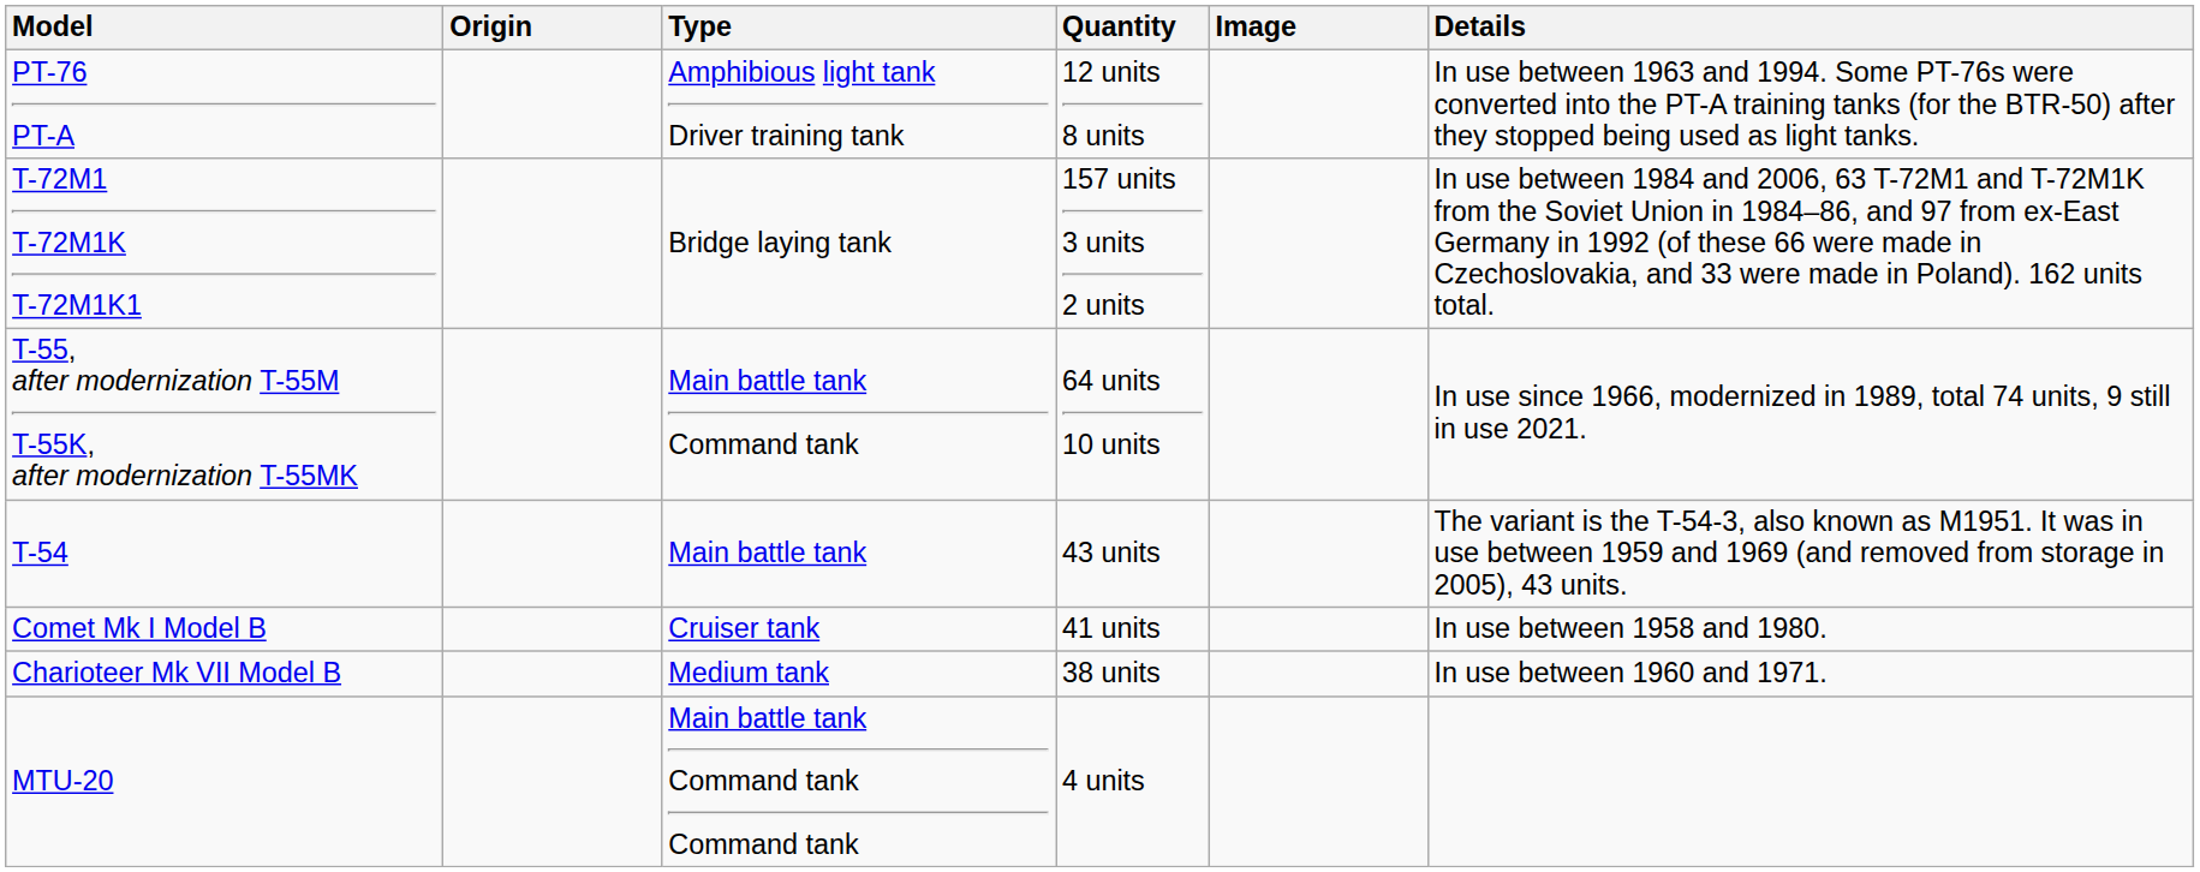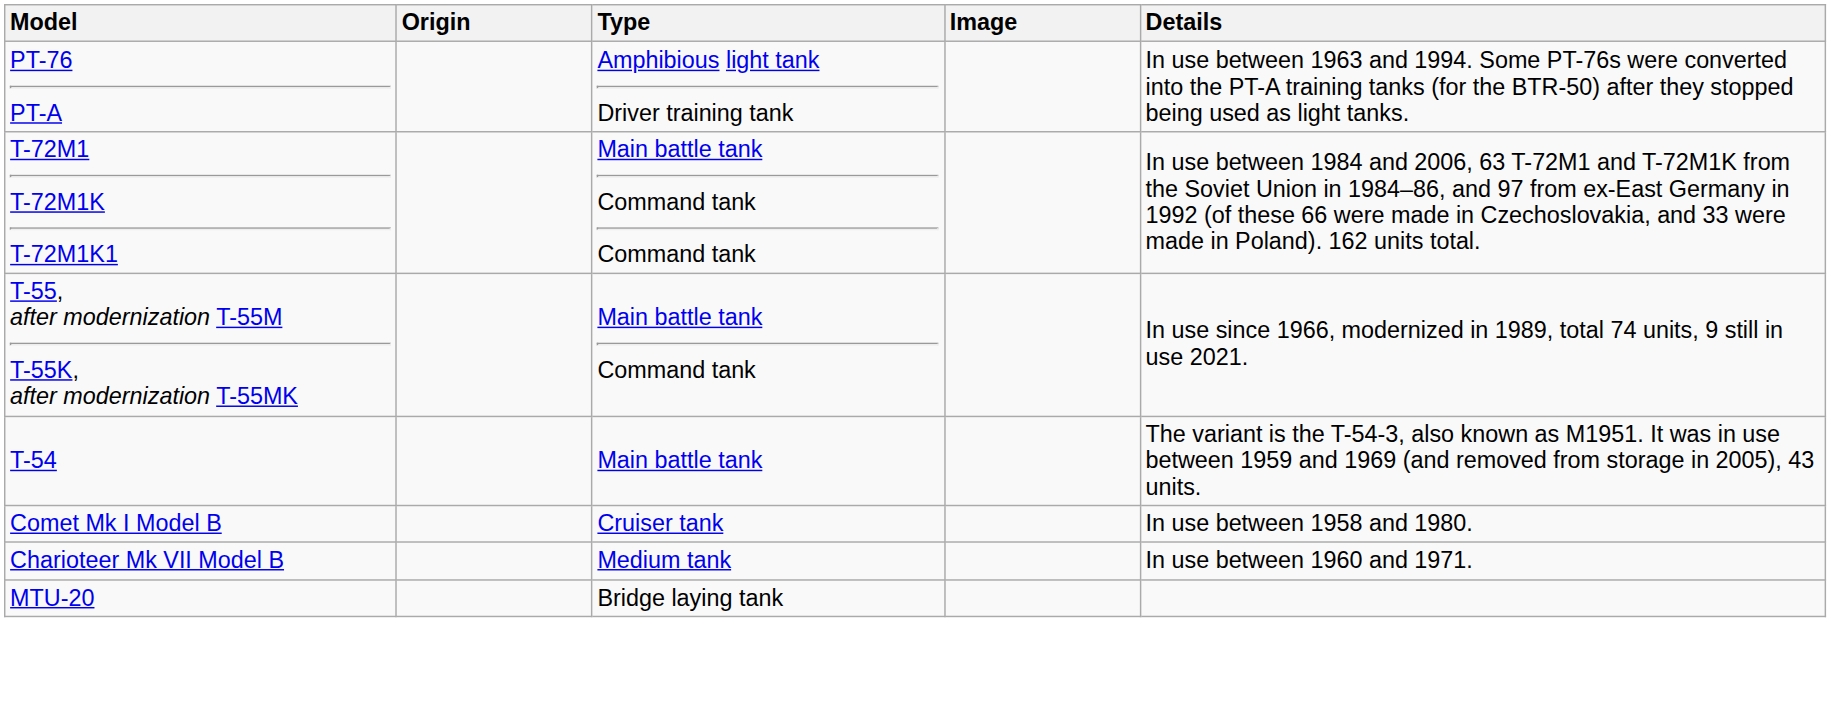 <table class="wikitable">
 <tr>
 <th style="text-align: left; width:20%;">Model</th>
 <th style="text-align: left; width:10%;">Origin</th>
 <th style="text-align: left; width:18%;">Type</th>
-<th style="text-align: left; width:7%;">Quantity</th>
 <th style="text-align: left; width:10%;">Image</th>
 <th style="text-align: left; width:35%;">Details</th>
 </tr>
 <tr>
 <td><a href='#'>PT-76</a><hr><a href='#'>PT-A</a></td>
 <td></td>
 <td><a href='#'>Amphibious</a> <a href='#'>light tank</a><hr>Driver training tank</td>
-<td>12 units<hr>8 units</td>
 <td></td>
 <td>In use between 1963 and 1994. Some PT-76s were converted into the PT-A training tanks (for the BTR-50) after they stopped being used as light tanks.</td>
 </tr>
 <tr>
 <td><a href='#'>T-72M1</a><hr><a href='#'>T-72M1K</a><hr><a href='#'>T-72M1K1</a></td>
 <td></td>
-<td>Bridge laying tank</td>
-<td>157 units<hr>3 units<hr>2 units</td>
+<td><a href='#'>Main battle tank</a><hr>Command tank<hr>Command tank</td>
 <td></td>
 <td>In use between 1984 and 2006, 63 T-72M1 and T-72M1K from the Soviet Union in 1984–86, and 97 from ex-East Germany in 1992 (of these 66 were made in Czechoslovakia, and 33 were made in Poland). 162 units total.</td>
 </tr>
 <tr>
 <td><a href='#'>T-55</a>,<br><em>after modernization</em> <a href='#'>T-55M</a><hr><a href='#'>T-55K</a>,<br><em>after modernization</em> <a href='#'>T-55MK</a></td>
 <td></td>
 <td><a href='#'>Main battle tank</a><hr>Command tank</td>
-<td>64 units<hr>10 units</td>
 <td></td>
 <td>In use since 1966, modernized in 1989, total 74 units, 9 still in use 2021.</td>
 </tr>
 <tr>
 <td><a href='#'>T-54</a></td>
 <td></td>
 <td><a href='#'>Main battle tank</a></td>
-<td>43 units</td>
 <td></td>
 <td>The variant is the T-54-3, also known as M1951. It was in use between 1959 and 1969 (and removed from storage in 2005), 43 units.</td>
 </tr>
 <tr>
 <td><a href='#'>Comet Mk I Model B</a></td>
 <td></td>
 <td><a href='#'>Cruiser tank</a></td>
-<td>41 units</td>
 <td></td>
 <td>In use between 1958 and 1980.</td>
 </tr>
 <tr>
 <td><a href='#'>Charioteer Mk VII Model B</a></td>
 <td></td>
 <td><a href='#'>Medium tank</a></td>
-<td>38 units</td>
 <td></td>
 <td>In use between 1960 and 1971.</td>
 </tr>
 <tr>
 <td><a href='#'>MTU-20</a></td>
 <td></td>
-<td><a href='#'>Main battle tank</a><hr>Command tank<hr>Command tank</td>
-<td>4 units</td>
+<td>Bridge laying tank</td>
 <td></td>
 <td></td>
 </tr>
 </table>
